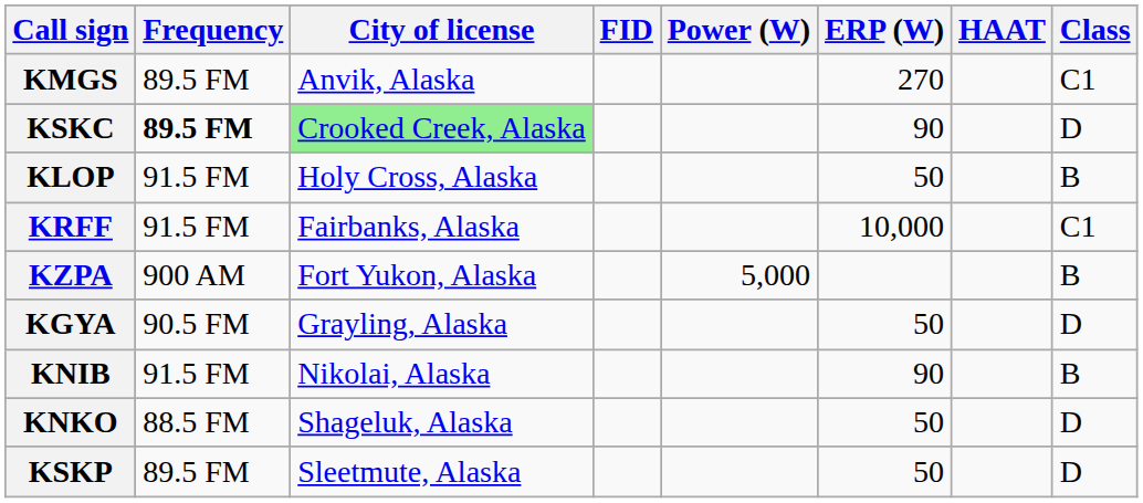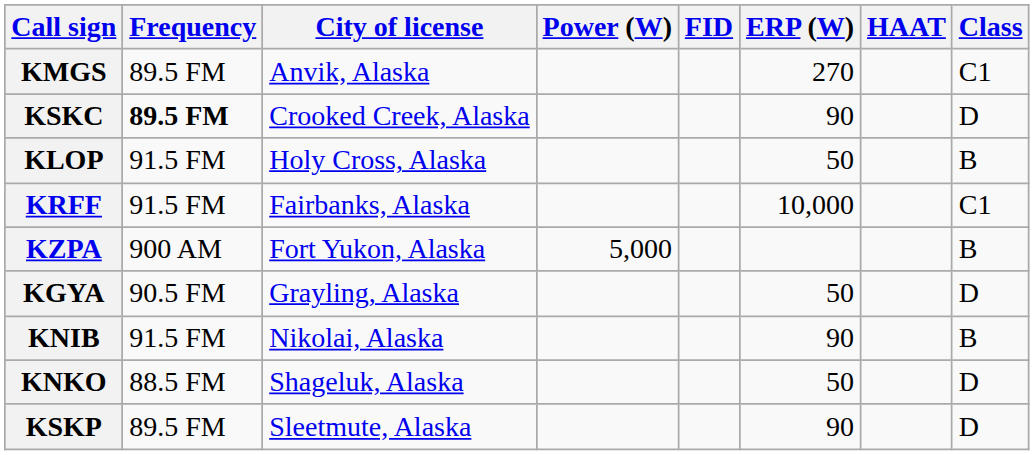 <table class="wikitable sortable">
 <tr>
 <th scope="col"><a href='#'>Call sign</a></th>
 <th scope="col" data-sort-type="number"><a href='#'>Frequency</a></th>
 <th scope="col"><a href='#'>City of license</a></th>
+<th scope="col" data-sort-type="number"><a href='#'>Power</a> (<a href='#'>W</a>)</th>
 <th scope="col" data-sort-type="number"><a href='#'>FID</a></th>
-<th scope="col" data-sort-type="number"><a href='#'>Power</a> (<a href='#'>W</a>)</th>
 <th scope="col" data-sort-type="number"><a href='#'>ERP</a> (<a href='#'>W</a>)</th>
 <th scope="col" data-sort-type="number"><a href='#'>HAAT</a></th>
 <th scope="col"><a href='#'>Class</a></th>
 </tr>
 <tr>
 <th scope="row">KMGS</th>
 <td>89.5 FM</td>
 <td><a href='#'>Anvik, Alaska</a></td>
+<td></td>
 <td style="text-align:right"></td>
-<td></td>
 <td style="text-align:right">270</td>
 <td></td>
 <td>C1</td>
 </tr>
 <tr>
 <th scope="row">KSKC</th>
 <td><strong>89.5 FM</strong></td>
-<td style="background: lightgreen;"><a href='#'>Crooked Creek, Alaska</a></td>
+<td><a href='#'>Crooked Creek, Alaska</a></td>
+<td></td>
 <td style="text-align:right"></td>
-<td></td>
 <td style="text-align:right">90</td>
 <td></td>
 <td>D</td>
 </tr>
 <tr>
 <th scope="row">KLOP</th>
 <td>91.5 FM</td>
 <td><a href='#'>Holy Cross, Alaska</a></td>
+<td></td>
 <td style="text-align:right"></td>
-<td></td>
 <td style="text-align:right">50</td>
 <td></td>
 <td>B</td>
 </tr>
 <tr>
 <th scope="row"><a href='#'>KRFF</a></th>
 <td>91.5 FM</td>
 <td><a href='#'>Fairbanks, Alaska</a></td>
+<td></td>
 <td style="text-align:right"></td>
-<td></td>
 <td style="text-align:right">10,000</td>
 <td></td>
 <td>C1</td>
 </tr>
 <tr>
 <th scope="row"><a href='#'>KZPA</a></th>
 <td>900 AM</td>
 <td><a href='#'>Fort Yukon, Alaska</a></td>
+<td style="text-align:right">5,000</td>
 <td style="text-align:right"></td>
-<td style="text-align:right">5,000</td>
 <td></td>
 <td></td>
 <td>B</td>
 </tr>
 <tr>
 <th scope="row">KGYA</th>
 <td>90.5 FM</td>
 <td><a href='#'>Grayling, Alaska</a></td>
+<td></td>
 <td style="text-align:right"></td>
-<td></td>
 <td style="text-align:right">50</td>
 <td></td>
 <td>D</td>
 </tr>
 <tr>
 <th scope="row">KNIB</th>
 <td>91.5 FM</td>
 <td><a href='#'>Nikolai, Alaska</a></td>
+<td></td>
 <td style="text-align:right"></td>
-<td></td>
 <td style="text-align:right">90</td>
 <td></td>
 <td>B</td>
 </tr>
 <tr>
 <th scope="row">KNKO</th>
 <td>88.5 FM</td>
 <td><a href='#'>Shageluk, Alaska</a></td>
+<td></td>
 <td style="text-align:right"></td>
-<td></td>
 <td style="text-align:right">50</td>
 <td></td>
 <td>D</td>
 </tr>
 <tr>
 <th scope="row">KSKP</th>
 <td>89.5 FM</td>
 <td><a href='#'>Sleetmute, Alaska</a></td>
+<td></td>
 <td style="text-align:right"></td>
-<td></td>
-<td style="text-align:right">50</td>
+<td style="text-align:right">90</td>
 <td></td>
 <td>D</td>
 </tr>
 </table>
